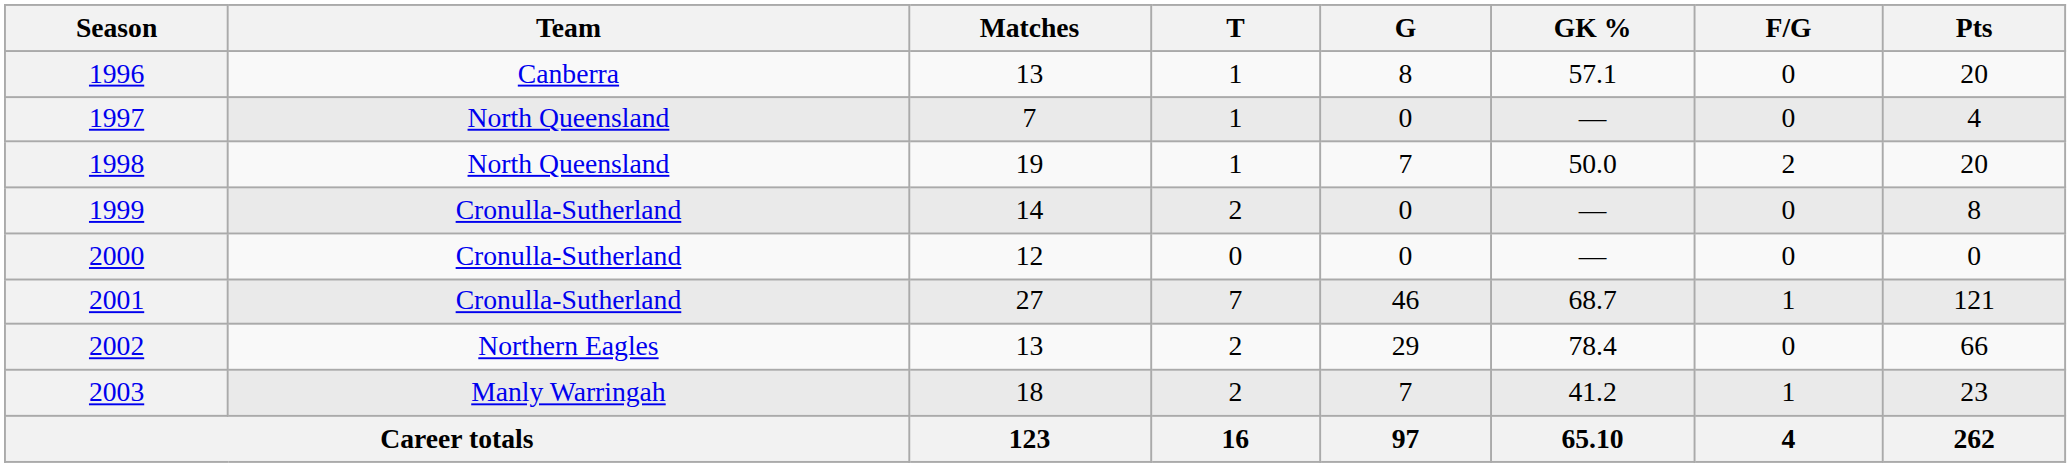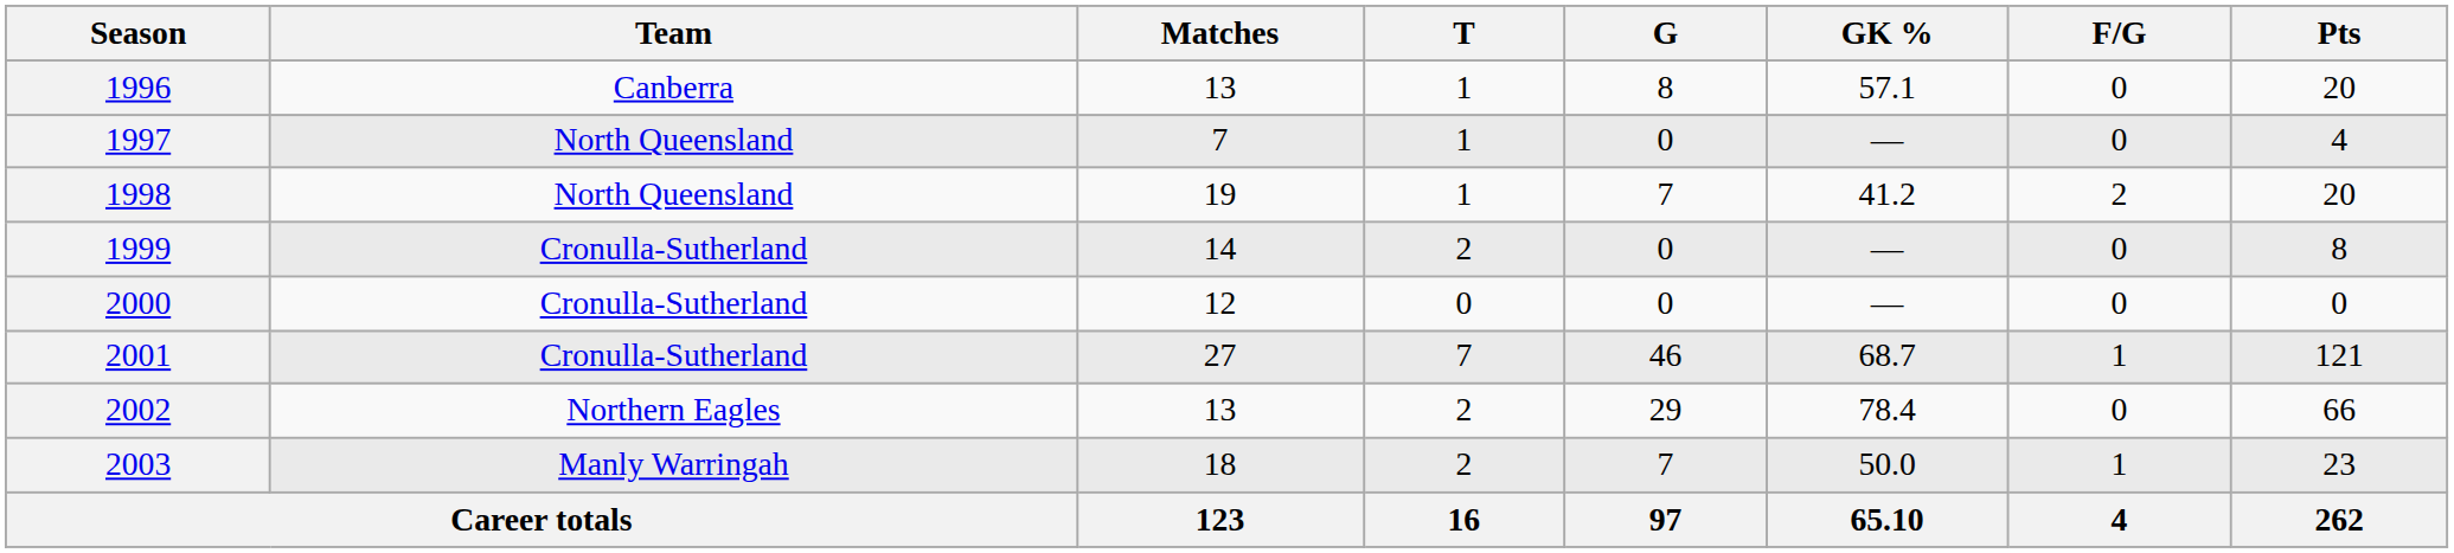 <table class="wikitable sortable"  style="font-size:90%; text-align:center; width:85%;">
 <tr>
 <th width=2%>Season</th>
 <th width=8%>Team</th>
 <th width=2%>Matches</th>
 <th width=2%>T</th>
 <th width=2%>G</th>
 <th width=2%>GK %</th>
 <th width=2%>F/G</th>
 <th width=2%>Pts</th>
 </tr>
 <tr>
 <th scope="row" style="text-align:center; font-weight:normal"><a href='#'>1996</a></th>
 <td style="text-align:center;"> <a href='#'>Canberra</a></td>
 <td>13</td>
 <td>1</td>
 <td>8</td>
 <td>57.1</td>
 <td>0</td>
 <td>20</td>
 </tr>
 <tr style="background-color: #EAEAEA">
 <th scope="row" style="text-align:center; font-weight:normal"><a href='#'>1997</a></th>
 <td style="text-align:center;"> <a href='#'>North Queensland</a></td>
 <td>7</td>
 <td>1</td>
 <td>0</td>
 <td>—</td>
 <td>0</td>
 <td>4</td>
 </tr>
 <tr>
 <th scope="row" style="text-align:center; font-weight:normal"><a href='#'>1998</a></th>
 <td style="text-align:center;"> <a href='#'>North Queensland</a></td>
 <td>19</td>
 <td>1</td>
 <td>7</td>
-<td>50.0</td>
+<td>41.2</td>
 <td>2</td>
 <td>20</td>
 </tr>
 <tr style="background-color: #EAEAEA">
 <th scope="row" style="text-align:center; font-weight:normal"><a href='#'>1999</a></th>
 <td style="text-align:center;"> <a href='#'>Cronulla-Sutherland</a></td>
 <td>14</td>
 <td>2</td>
 <td>0</td>
 <td>—</td>
 <td>0</td>
 <td>8</td>
 </tr>
 <tr>
 <th scope="row" style="text-align:center; font-weight:normal"><a href='#'>2000</a></th>
 <td style="text-align:center;"> <a href='#'>Cronulla-Sutherland</a></td>
 <td>12</td>
 <td>0</td>
 <td>0</td>
 <td>—</td>
 <td>0</td>
 <td>0</td>
 </tr>
 <tr style="background-color: #EAEAEA">
 <th scope="row" style="text-align:center; font-weight:normal"><a href='#'>2001</a></th>
 <td style="text-align:center;"> <a href='#'>Cronulla-Sutherland</a></td>
 <td>27</td>
 <td>7</td>
 <td>46</td>
 <td>68.7</td>
 <td>1</td>
 <td>121</td>
 </tr>
 <tr>
 <th scope="row" style="text-align:center; font-weight:normal"><a href='#'>2002</a></th>
 <td style="text-align:center;"> <a href='#'>Northern Eagles</a></td>
 <td>13</td>
 <td>2</td>
 <td>29</td>
 <td>78.4</td>
 <td>0</td>
 <td>66</td>
 </tr>
 <tr style="background-color: #EAEAEA">
 <th scope="row" style="text-align:center; font-weight:normal"><a href='#'>2003</a></th>
 <td style="text-align:center;"> <a href='#'>Manly Warringah</a></td>
 <td>18</td>
 <td>2</td>
 <td>7</td>
-<td>41.2</td>
+<td>50.0</td>
 <td>1</td>
 <td>23</td>
 </tr>
 <tr class="sortbottom">
 <th colspan=2>Career totals</th>
 <th>123</th>
 <th>16</th>
 <th>97</th>
 <th>65.10</th>
 <th>4</th>
 <th>262</th>
 </tr>
 </table>
